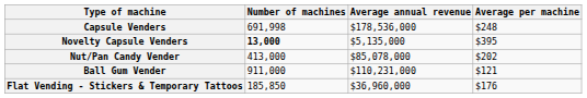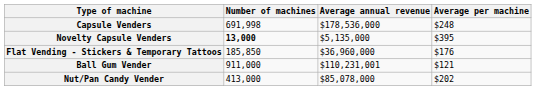 <table class="wikitable">
 <tr>
 <th>Type of machine</th>
 <th>Number of machines</th>
 <th>Average annual revenue</th>
 <th>Average per machine</th>
 </tr>
 <tr>
 <th>Capsule Venders</th>
 <td>691,998</td>
 <td>$178,536,000</td>
 <td>$248</td>
 </tr>
 <tr>
 <th>Novelty Capsule Venders</th>
 <td><strong>13,000</strong></td>
 <td>$5,135,000</td>
 <td>$395</td>
 </tr>
 <tr>
+<th>Flat Vending - Stickers & Temporary Tattoos</th>
+<td>185,850</td>
+<td>$36,960,000</td>
+<td>$176</td>
+</tr>
+<tr>
+<th>Ball Gum Vender</th>
+<td>911,000</td>
+<td>$110,231,001</td>
+<td>$121</td>
+</tr>
+<tr>
 <th>Nut/Pan Candy Vender</th>
 <td>413,000</td>
 <td>$85,078,000</td>
 <td>$202</td>
 </tr>
-<tr>
-<th>Ball Gum Vender</th>
-<td>911,000</td>
-<td>$110,231,000</td>
-<td>$121</td>
-</tr>
-<tr>
-<th>Flat Vending - Stickers & Temporary Tattoos</th>
-<td>185,850</td>
-<td>$36,960,000</td>
-<td>$176</td>
-</tr>
 </table>
